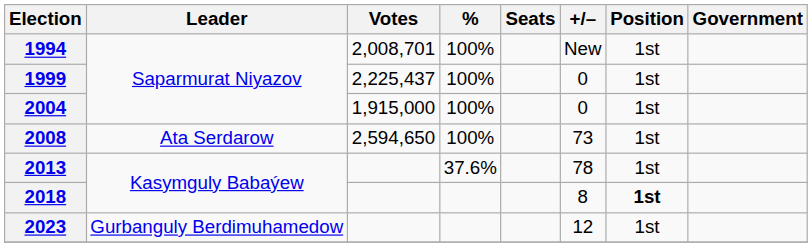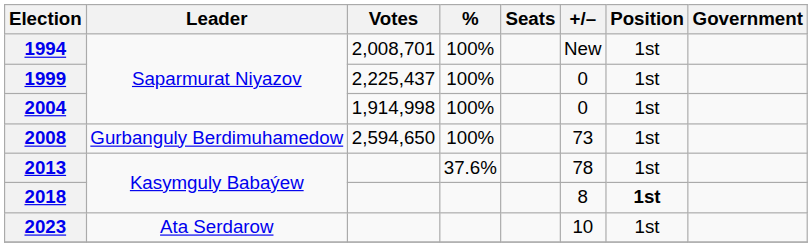 <table class=wikitable style=text-align:center>
 <tr>
 <th>Election</th>
 <th>Leader</th>
 <th>Votes</th>
 <th>%</th>
 <th>Seats</th>
 <th>+/–</th>
 <th>Position</th>
 <th>Government</th>
 </tr>
 <tr>
 <th><a href='#'>1994</a></th>
 <td rowspan="3"><a href='#'>Saparmurat Niyazov</a></td>
 <td>2,008,701</td>
 <td>100%</td>
 <td></td>
 <td>New</td>
 <td> 1st</td>
 <td></td>
 </tr>
 <tr>
 <th><a href='#'>1999</a></th>
 <td>2,225,437</td>
 <td>100%</td>
 <td></td>
 <td> 0</td>
 <td> 1st</td>
 <td></td>
 </tr>
 <tr>
 <th><a href='#'>2004</a></th>
-<td>1,915,000</td>
+<td>1,914,998</td>
 <td>100%</td>
 <td></td>
 <td> 0</td>
 <td> 1st</td>
 <td></td>
 </tr>
 <tr>
 <th><a href='#'>2008</a></th>
-<td><a href='#'>Ata Serdarow</a></td>
+<td><a href='#'>Gurbanguly Berdimuhamedow</a></td>
 <td>2,594,650</td>
 <td>100%</td>
 <td></td>
 <td> 73</td>
 <td> 1st</td>
 <td></td>
 </tr>
 <tr>
 <th><a href='#'>2013</a></th>
 <td rowspan="2"><a href='#'>Kasymguly Babaýew</a></td>
 <td></td>
 <td>37.6%</td>
 <td></td>
 <td> 78</td>
 <td> 1st</td>
 <td></td>
 </tr>
 <tr>
 <th><a href='#'>2018</a></th>
 <td></td>
 <td></td>
 <td></td>
 <td> 8</td>
 <td><strong> 1st</strong></td>
 <td></td>
 </tr>
 <tr>
 <th><a href='#'>2023</a></th>
-<td><a href='#'>Gurbanguly Berdimuhamedow</a></td>
+<td><a href='#'>Ata Serdarow</a></td>
 <td></td>
 <td></td>
 <td></td>
-<td> 12</td>
+<td> 10</td>
 <td> 1st</td>
 <td></td>
 </tr>
 <tr>
 </tr>
 </table>
